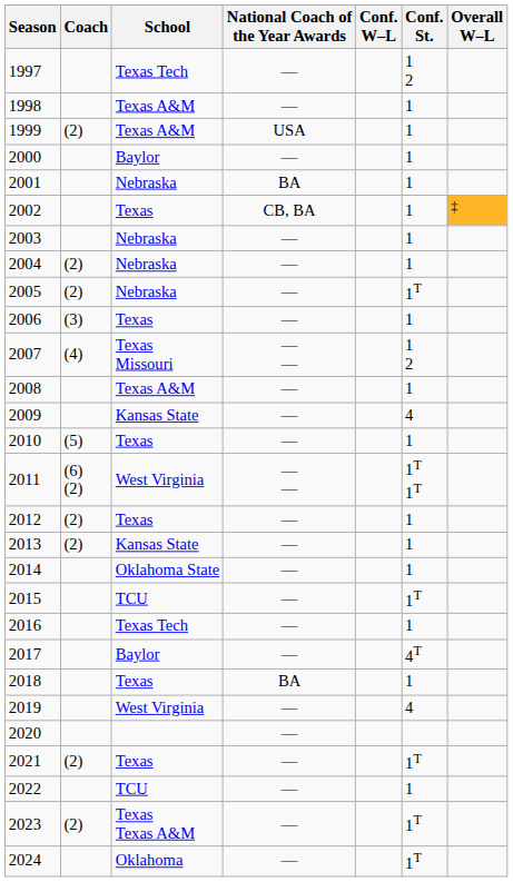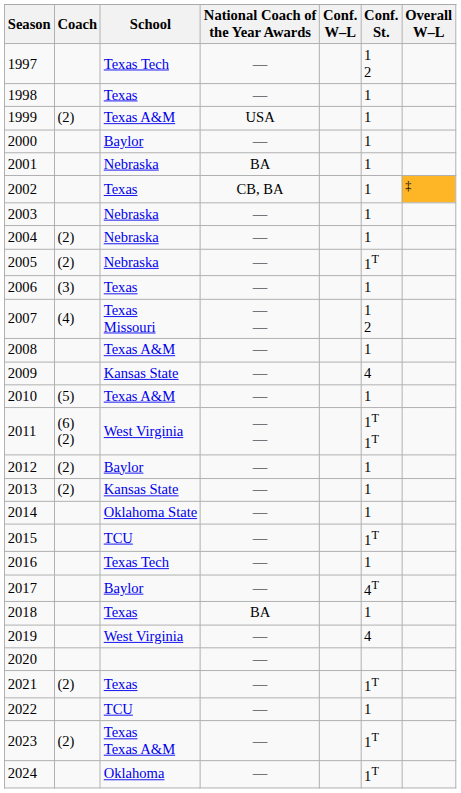 <table class="wikitable" border="1">
 <tr>
 </tr>
 <tr>
 <th>Season</th>
 <th>Coach</th>
 <th>School</th>
 <th class=unsortable>National Coach of<br>the Year Awards</th>
 <th>Conf.<br>W–L</th>
 <th>Conf.<br>St.</th>
 <th>Overall<br>W–L</th>
 </tr>
 <tr>
 <td>1997</td>
 <td></td>
 <td><a href='#'>Texas Tech</a></td>
 <td align="center">—</td>
 <td></td>
 <td>1 <br> 2</td>
 <td></td>
 </tr>
 <tr>
 <td>1998</td>
 <td></td>
-<td><a href='#'>Texas A&M</a></td>
+<td><a href='#'>Texas</a></td>
 <td align="center">—</td>
 <td></td>
 <td>1</td>
 <td></td>
 </tr>
 <tr>
 <td>1999</td>
 <td> (2)</td>
 <td><a href='#'>Texas A&M</a></td>
 <td align="center">USA</td>
 <td></td>
 <td>1</td>
 <td></td>
 </tr>
 <tr>
 <td>2000</td>
 <td></td>
 <td><a href='#'>Baylor</a></td>
 <td align="center">—</td>
 <td></td>
 <td>1</td>
 <td></td>
 </tr>
 <tr>
 <td>2001</td>
 <td></td>
 <td><a href='#'>Nebraska</a></td>
 <td align="center">BA</td>
 <td></td>
 <td>1</td>
 <td></td>
 </tr>
 <tr>
 <td>2002</td>
 <td></td>
 <td><a href='#'>Texas</a></td>
 <td align="center">CB, BA</td>
 <td></td>
 <td>1</td>
 <td style="background-color:#ffb626; width:3em"><sup>‡</sup></td>
 </tr>
 <tr>
 <td>2003</td>
 <td></td>
 <td><a href='#'>Nebraska</a></td>
 <td align="center">—</td>
 <td></td>
 <td>1</td>
 <td></td>
 </tr>
 <tr>
 <td>2004</td>
 <td> (2)</td>
 <td><a href='#'>Nebraska</a></td>
 <td align="center">—</td>
 <td></td>
 <td>1</td>
 <td></td>
 </tr>
 <tr>
 <td>2005</td>
 <td> (2)</td>
 <td><a href='#'>Nebraska</a></td>
 <td align="center">—</td>
 <td></td>
 <td>1<sup>T</sup></td>
 <td></td>
 </tr>
 <tr>
 <td>2006</td>
 <td> (3)</td>
 <td><a href='#'>Texas</a></td>
 <td align="center">—</td>
 <td></td>
 <td>1</td>
 <td></td>
 </tr>
 <tr>
 <td>2007</td>
 <td> (4) <br> </td>
 <td><a href='#'>Texas</a> <br> <a href='#'>Missouri</a></td>
 <td align="center">— <br> —</td>
 <td> <br> </td>
 <td>1 <br> 2</td>
 <td> <br> </td>
 </tr>
 <tr>
 <td>2008</td>
 <td></td>
 <td><a href='#'>Texas A&M</a></td>
 <td align="center">—</td>
 <td></td>
 <td>1</td>
 <td></td>
 </tr>
 <tr>
 <td>2009</td>
 <td></td>
 <td><a href='#'>Kansas State</a></td>
 <td align="center">—</td>
 <td></td>
 <td>4</td>
 <td></td>
 </tr>
 <tr>
 <td>2010</td>
 <td> (5)</td>
-<td><a href='#'>Texas</a></td>
+<td><a href='#'>Texas A&M</a></td>
 <td align="center">—</td>
 <td></td>
 <td>1</td>
 <td></td>
 </tr>
 <tr>
 <td>2011</td>
 <td> (6) <br>  (2)</td>
 <td><a href='#'>West Virginia</a></td>
 <td align="center">— <br> —</td>
 <td> <br> </td>
 <td>1<sup>T</sup> <br> 1<sup>T</sup></td>
 <td> <br> </td>
 </tr>
 <tr>
 <td>2012</td>
 <td> (2)</td>
-<td><a href='#'>Texas</a></td>
+<td><a href='#'>Baylor</a></td>
 <td align="center">—</td>
 <td></td>
 <td>1</td>
 <td></td>
 </tr>
 <tr>
 <td>2013</td>
 <td> (2)</td>
 <td><a href='#'>Kansas State</a></td>
 <td align="center">—</td>
 <td></td>
 <td>1</td>
 <td></td>
 </tr>
 <tr>
 <td>2014</td>
 <td></td>
 <td><a href='#'>Oklahoma State</a></td>
 <td align="center">—</td>
 <td></td>
 <td>1</td>
 <td></td>
 </tr>
 <tr>
 <td>2015</td>
 <td></td>
 <td><a href='#'>TCU</a></td>
 <td align="center">—</td>
 <td></td>
 <td>1<sup>T</sup></td>
 <td></td>
 </tr>
 <tr>
 <td>2016</td>
 <td></td>
 <td><a href='#'>Texas Tech</a></td>
 <td align="center">—</td>
 <td></td>
 <td>1</td>
 <td></td>
 </tr>
 <tr>
 <td>2017</td>
 <td></td>
 <td><a href='#'>Baylor</a></td>
 <td align="center">—</td>
 <td></td>
 <td>4<sup>T</sup></td>
 <td></td>
 </tr>
 <tr>
 <td>2018</td>
 <td></td>
 <td><a href='#'>Texas</a></td>
 <td align="center">BA</td>
 <td></td>
 <td>1</td>
 <td></td>
 </tr>
 <tr>
 <td>2019</td>
 <td></td>
 <td><a href='#'>West Virginia</a></td>
 <td align="center">—</td>
 <td></td>
 <td>4</td>
 <td></td>
 </tr>
 <tr>
 <td>2020</td>
 <td></td>
 <td></td>
 <td align="center">—</td>
 <td></td>
 <td></td>
 <td></td>
 </tr>
 <tr>
 <td>2021</td>
 <td> (2)</td>
 <td><a href='#'>Texas</a></td>
 <td align="center">—</td>
 <td></td>
 <td>1<sup>T</sup></td>
 <td></td>
 </tr>
 <tr>
 <td>2022</td>
 <td></td>
 <td><a href='#'>TCU</a></td>
 <td align="center">—</td>
 <td></td>
 <td>1</td>
 <td></td>
 </tr>
 <tr>
 <td>2023</td>
 <td> (2)</td>
 <td><a href='#'>Texas</a> <br> <a href='#'>Texas A&M</a></td>
 <td align="center">—</td>
 <td></td>
 <td>1<sup>T</sup></td>
 <td></td>
 </tr>
 <tr>
 <td>2024</td>
 <td></td>
 <td><a href='#'>Oklahoma</a></td>
 <td align="center">—</td>
 <td></td>
 <td>1<sup>T</sup></td>
 <td></td>
 </tr>
 </table>
